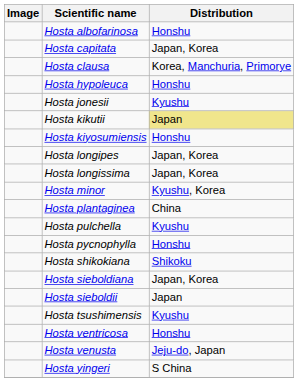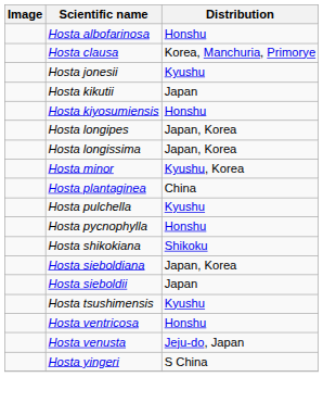 <table class="wikitable">
 <tr>
 <th>Image</th>
 <th>Scientific name</th>
 <th>Distribution</th>
 </tr>
 <tr>
 <td></td>
 <td><em><a href='#'>Hosta albofarinosa</a></em></td>
 <td><a href='#'>Honshu</a></td>
 </tr>
 <tr>
 <td></td>
-<td><em><a href='#'>Hosta capitata</a></em></td>
-<td>Japan, Korea</td>
-</tr>
-<tr>
-<td></td>
 <td><em><a href='#'>Hosta clausa</a></em></td>
 <td>Korea, <a href='#'>Manchuria</a>, <a href='#'>Primorye</a></td>
-</tr>
-<tr>
-<td></td>
-<td><em><a href='#'>Hosta hypoleuca</a></em></td>
-<td><a href='#'>Honshu</a></td>
 </tr>
 <tr>
 <td></td>
 <td><em>Hosta jonesii</em></td>
 <td><a href='#'>Kyushu</a></td>
 </tr>
 <tr>
 <td></td>
 <td><em>Hosta kikutii</em></td>
-<td style="background: khaki;">Japan</td>
+<td>Japan</td>
 </tr>
 <tr>
 <td></td>
 <td><em><a href='#'>Hosta kiyosumiensis</a></em></td>
 <td><a href='#'>Honshu</a></td>
 </tr>
 <tr>
 <td></td>
 <td><em>Hosta longipes</em></td>
 <td>Japan, Korea</td>
 </tr>
 <tr>
 <td></td>
 <td><em>Hosta longissima</em></td>
 <td>Japan, Korea</td>
 </tr>
 <tr>
 <td></td>
 <td><em><a href='#'>Hosta minor</a></em></td>
 <td><a href='#'>Kyushu</a>, Korea</td>
 </tr>
 <tr>
 <td></td>
 <td><em><a href='#'>Hosta plantaginea</a></em></td>
 <td>China</td>
 </tr>
 <tr>
 <td></td>
 <td><em>Hosta pulchella</em></td>
 <td><a href='#'>Kyushu</a></td>
 </tr>
 <tr>
 <td></td>
 <td><em>Hosta pycnophylla</em></td>
 <td><a href='#'>Honshu</a></td>
 </tr>
 <tr>
 <td></td>
 <td><em>Hosta shikokiana</em></td>
 <td><a href='#'>Shikoku</a></td>
 </tr>
 <tr>
 <td></td>
 <td><em><a href='#'>Hosta sieboldiana</a></em></td>
 <td>Japan, Korea</td>
 </tr>
 <tr>
 <td></td>
 <td><em><a href='#'>Hosta sieboldii</a></em></td>
 <td>Japan</td>
 </tr>
 <tr>
 <td></td>
 <td><em>Hosta tsushimensis</em></td>
 <td><a href='#'>Kyushu</a></td>
 </tr>
 <tr>
 <td></td>
 <td><em><a href='#'>Hosta ventricosa</a></em></td>
 <td><a href='#'>Honshu</a></td>
 </tr>
 <tr>
 <td></td>
 <td><em><a href='#'>Hosta venusta</a></em></td>
 <td><a href='#'>Jeju-do</a>, Japan</td>
 </tr>
 <tr>
 <td></td>
 <td><em><a href='#'>Hosta yingeri</a></em></td>
 <td>S China</td>
 </tr>
 <tr>
 </tr>
 </table>
